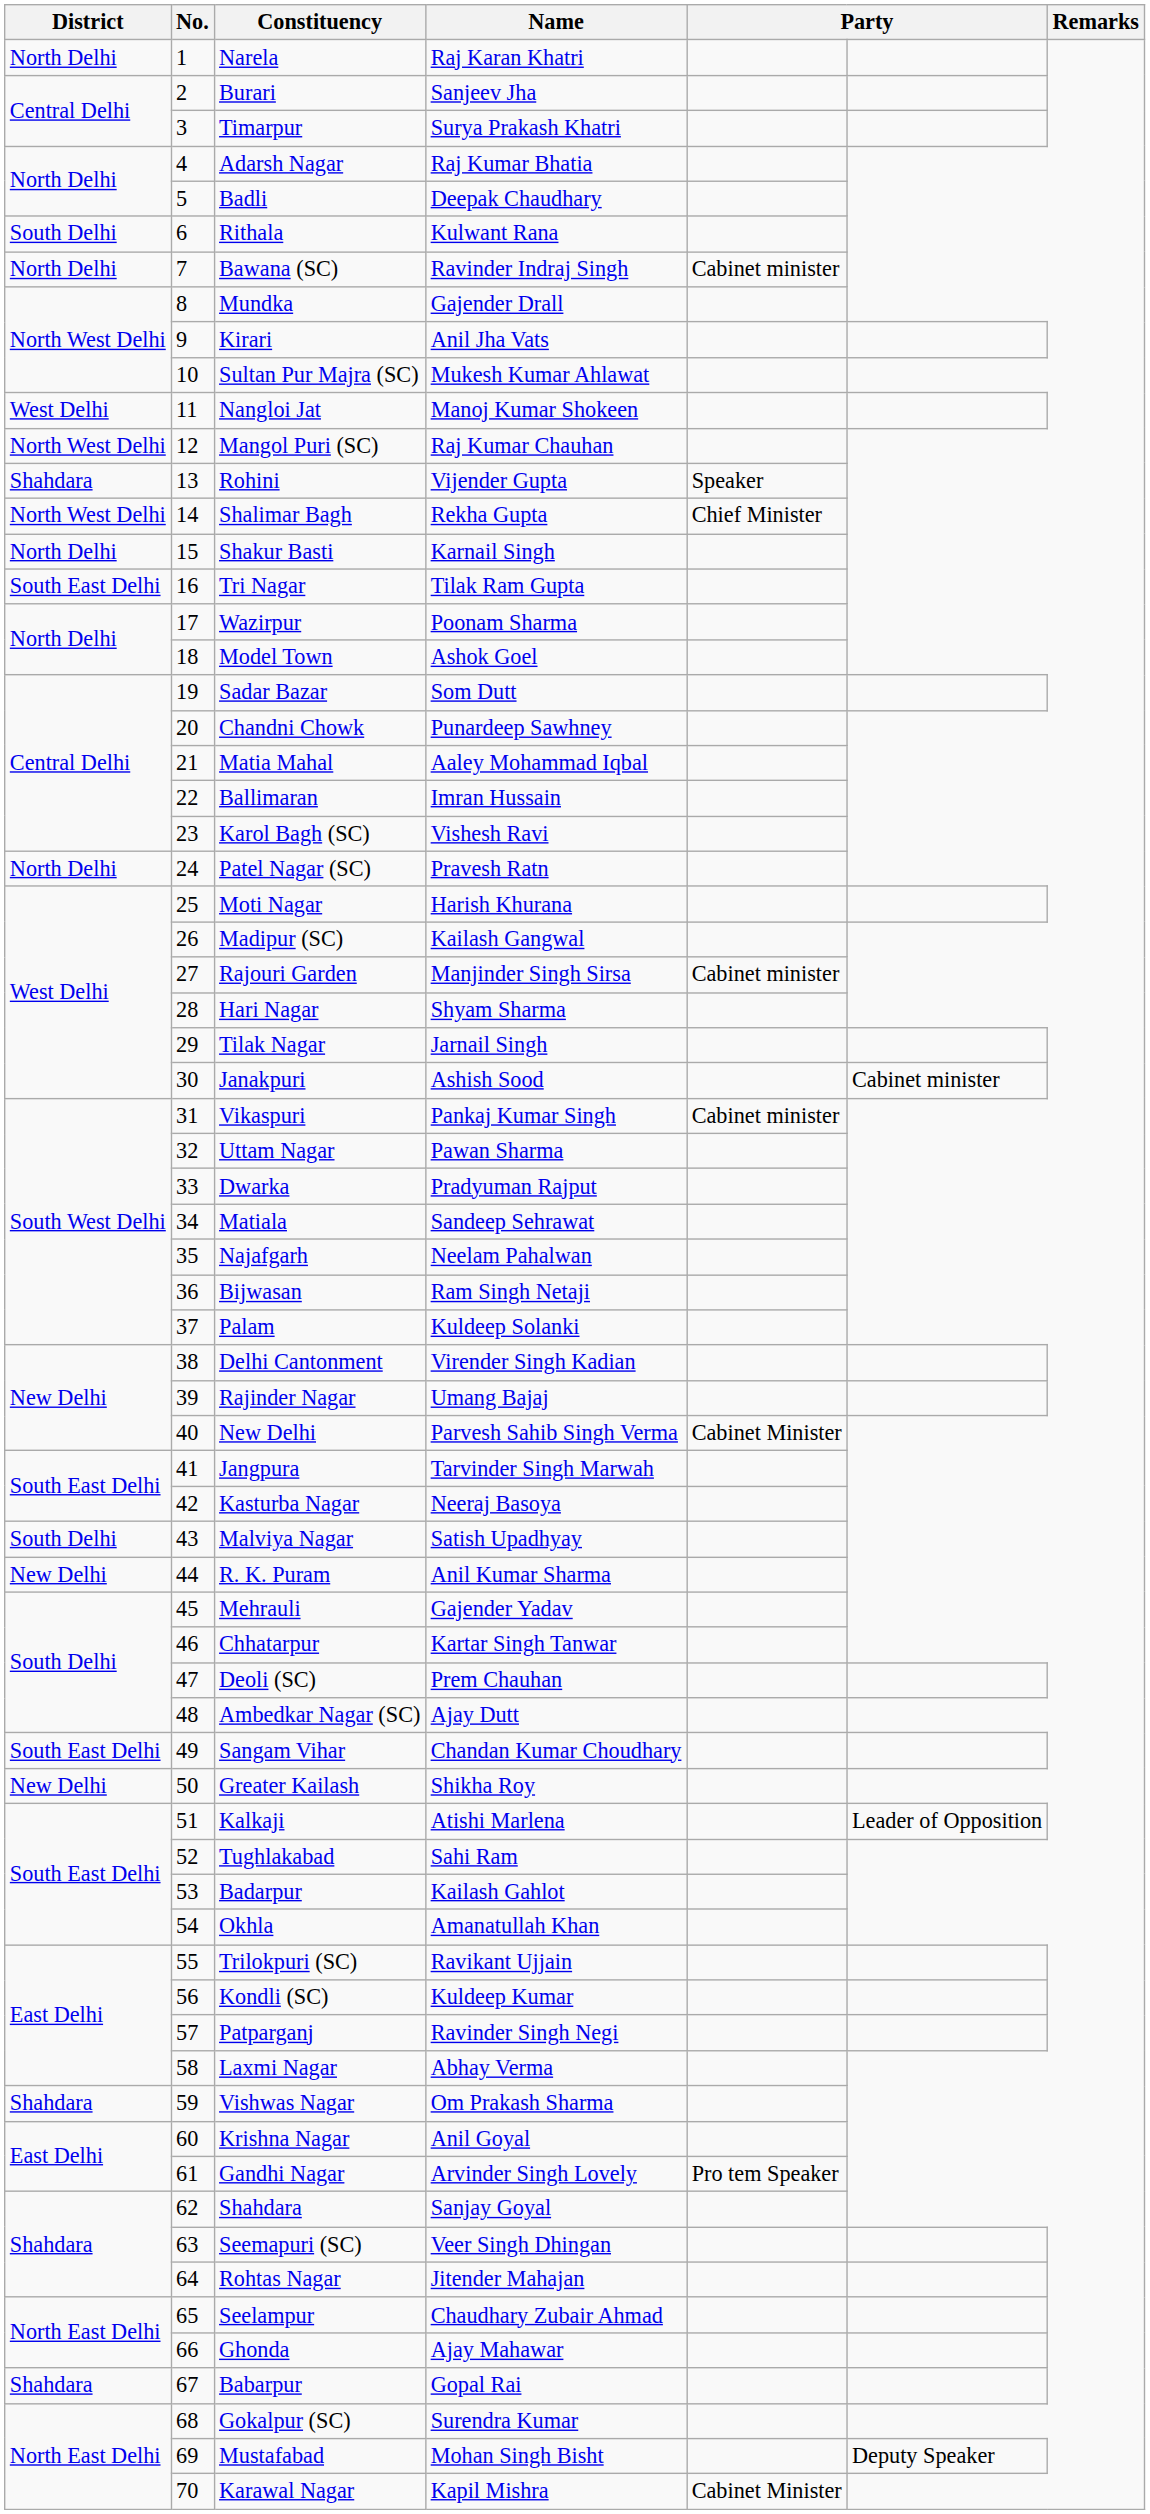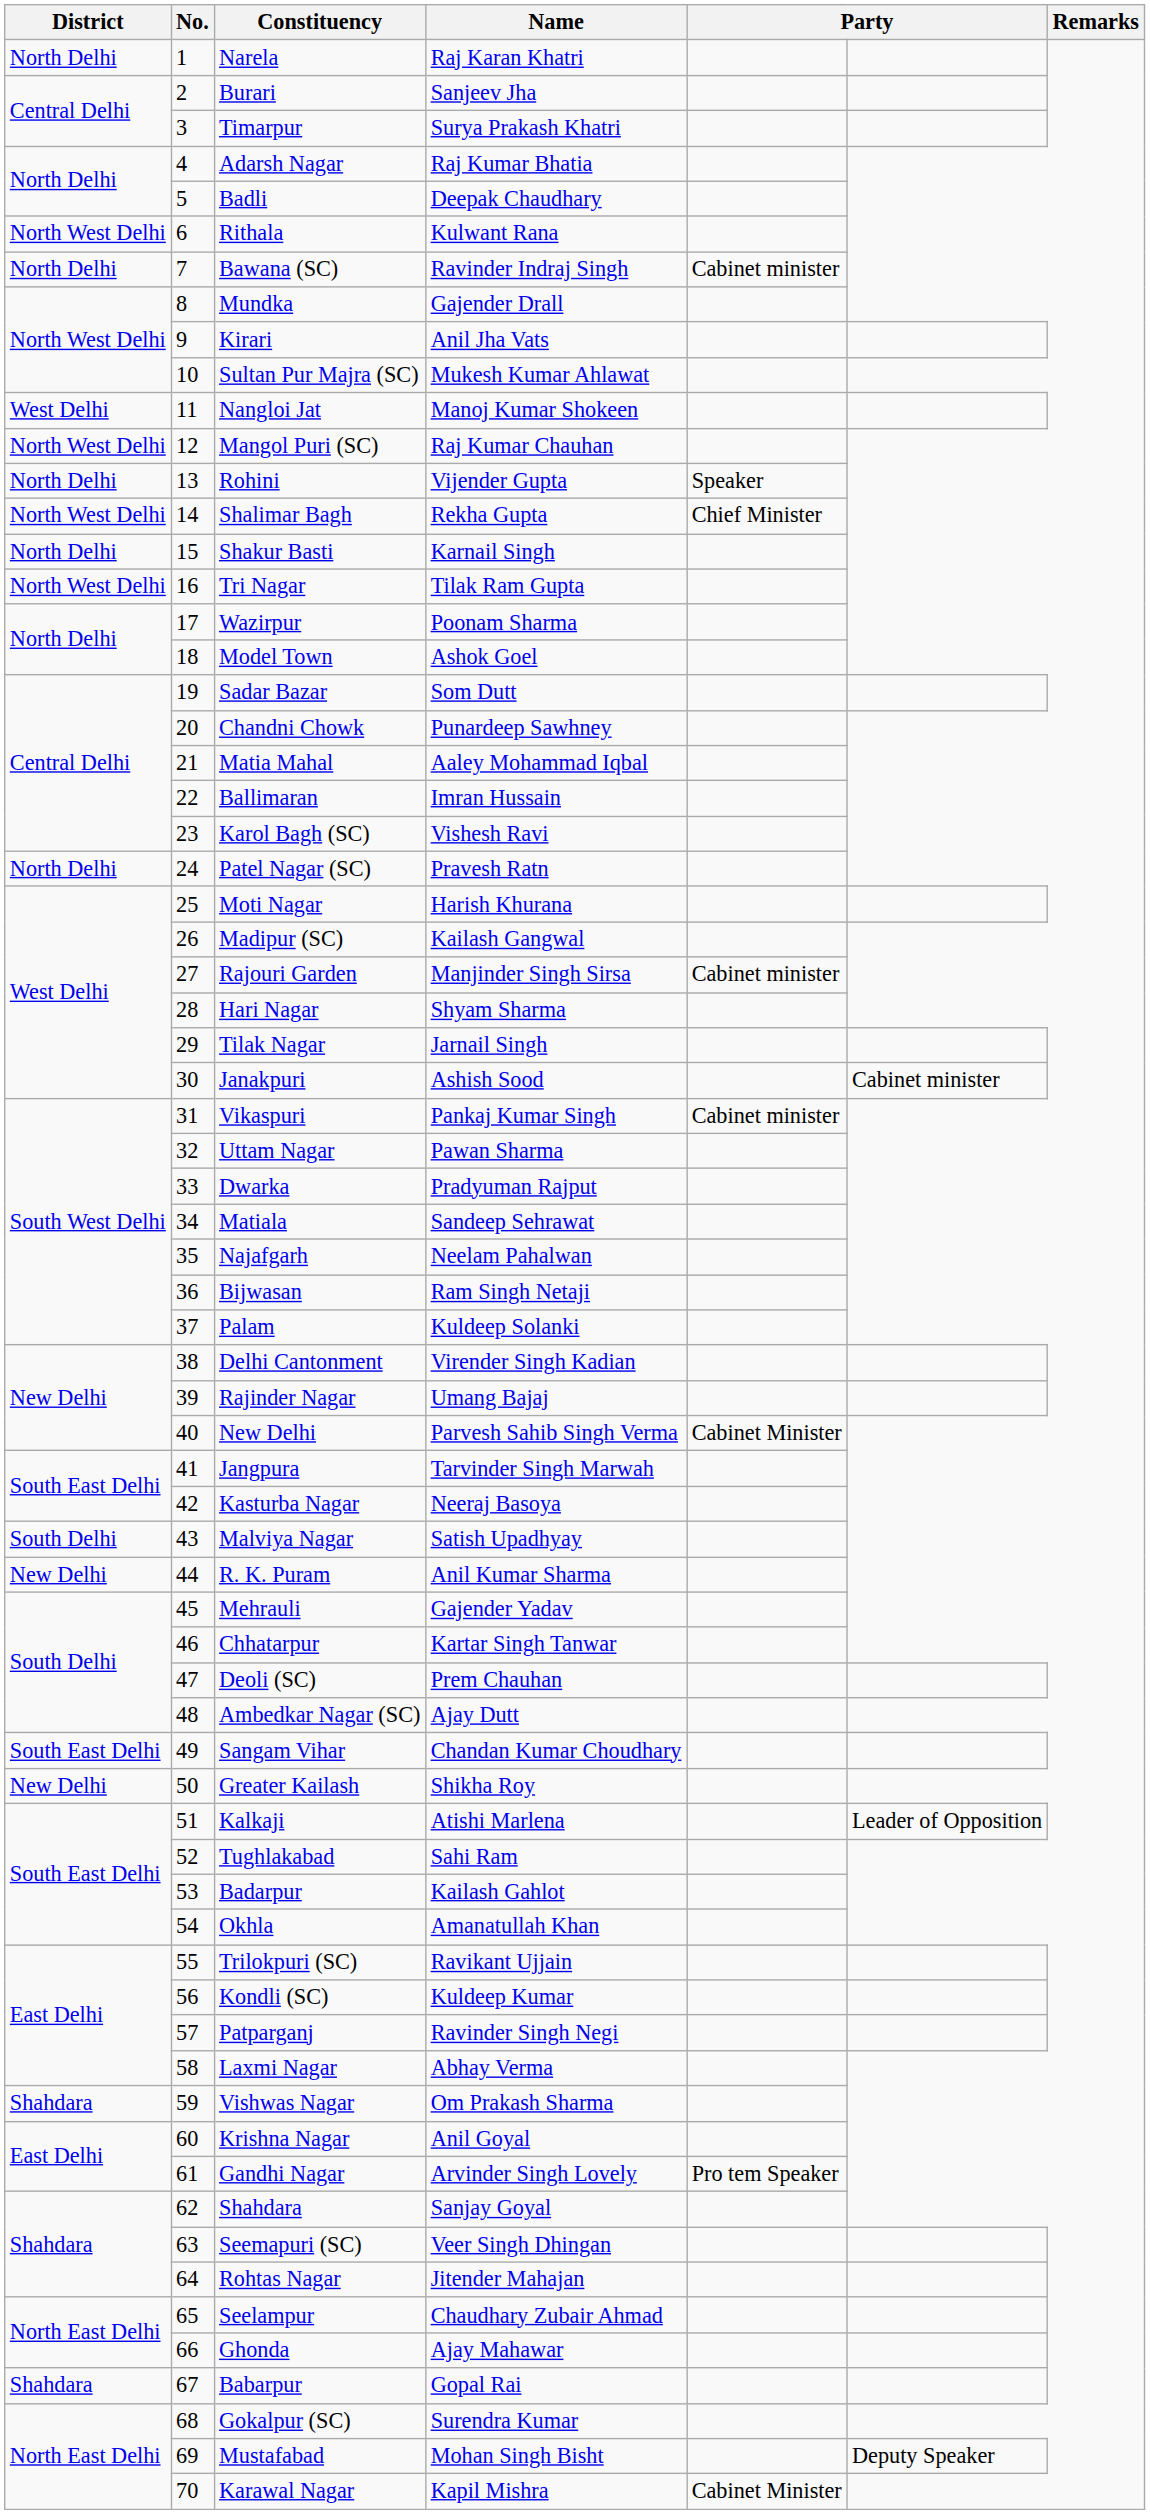 <table class="sortable wikitable">
 <tr>
 <th>District</th>
 <th>No.</th>
 <th>Constituency</th>
 <th>Name</th>
 <th colspan="2">Party</th>
 <th>Remarks</th>
 </tr>
 <tr>
 <td><a href='#'>North Delhi</a></td>
 <td>1</td>
 <td><a href='#'>Narela</a></td>
 <td><a href='#'>Raj Karan Khatri</a></td>
 <td></td>
 <td></td>
 </tr>
 <tr>
 <td rowspan="2"><a href='#'>Central Delhi</a></td>
 <td>2</td>
 <td><a href='#'>Burari</a></td>
 <td><a href='#'>Sanjeev Jha</a></td>
 <td></td>
 <td></td>
 </tr>
 <tr>
 <td>3</td>
 <td><a href='#'>Timarpur</a></td>
 <td><a href='#'>Surya Prakash Khatri</a></td>
 <td></td>
 <td></td>
 </tr>
 <tr>
 <td rowspan="2"><a href='#'>North Delhi</a></td>
 <td>4</td>
 <td><a href='#'>Adarsh Nagar</a></td>
 <td><a href='#'>Raj Kumar Bhatia</a></td>
 <td></td>
 </tr>
 <tr>
 <td>5</td>
 <td><a href='#'>Badli</a></td>
 <td><a href='#'>Deepak Chaudhary</a></td>
 <td></td>
 </tr>
 <tr>
-<td><a href='#'>South Delhi</a></td>
+<td><a href='#'>North West Delhi</a></td>
 <td>6</td>
 <td><a href='#'>Rithala</a></td>
 <td><a href='#'>Kulwant Rana</a></td>
 <td></td>
 </tr>
 <tr>
 <td><a href='#'>North Delhi</a></td>
 <td>7</td>
 <td><a href='#'>Bawana</a> (SC)</td>
 <td><a href='#'>Ravinder Indraj Singh</a></td>
 <td>Cabinet minister</td>
 </tr>
 <tr>
 <td rowspan="3"><a href='#'>North West Delhi</a></td>
 <td>8</td>
 <td><a href='#'>Mundka</a></td>
 <td><a href='#'>Gajender Drall</a></td>
 <td></td>
 </tr>
 <tr>
 <td>9</td>
 <td><a href='#'>Kirari</a></td>
 <td><a href='#'>Anil Jha Vats</a></td>
 <td></td>
 <td></td>
 </tr>
 <tr>
 <td>10</td>
 <td><a href='#'>Sultan Pur Majra</a> (SC)</td>
 <td><a href='#'>Mukesh Kumar Ahlawat</a></td>
 <td></td>
 </tr>
 <tr>
 <td><a href='#'>West Delhi</a></td>
 <td>11</td>
 <td><a href='#'>Nangloi Jat</a></td>
 <td><a href='#'>Manoj Kumar Shokeen</a></td>
 <td></td>
 <td></td>
 </tr>
 <tr>
 <td><a href='#'>North West Delhi</a></td>
 <td>12</td>
 <td><a href='#'>Mangol Puri</a> (SC)</td>
 <td><a href='#'>Raj Kumar Chauhan</a></td>
 <td></td>
 </tr>
 <tr>
-<td><a href='#'>Shahdara</a></td>
+<td><a href='#'>North Delhi</a></td>
 <td>13</td>
 <td><a href='#'>Rohini</a></td>
 <td><a href='#'>Vijender Gupta</a></td>
 <td>Speaker</td>
 </tr>
 <tr>
 <td><a href='#'>North West Delhi</a></td>
 <td>14</td>
 <td><a href='#'>Shalimar Bagh</a></td>
 <td><a href='#'>Rekha Gupta</a></td>
 <td>Chief Minister</td>
 </tr>
 <tr>
 <td><a href='#'>North Delhi</a></td>
 <td>15</td>
 <td><a href='#'>Shakur Basti</a></td>
 <td><a href='#'>Karnail Singh</a></td>
 <td></td>
 </tr>
 <tr>
-<td><a href='#'>South East Delhi</a></td>
+<td><a href='#'>North West Delhi</a></td>
 <td>16</td>
 <td><a href='#'>Tri Nagar</a></td>
 <td><a href='#'>Tilak Ram Gupta</a></td>
 <td></td>
 </tr>
 <tr>
 <td rowspan="2"><a href='#'>North Delhi</a></td>
 <td>17</td>
 <td><a href='#'>Wazirpur</a></td>
 <td><a href='#'>Poonam Sharma</a></td>
 <td></td>
 </tr>
 <tr>
 <td>18</td>
 <td><a href='#'>Model Town</a></td>
 <td><a href='#'>Ashok Goel</a></td>
 <td></td>
 </tr>
 <tr>
 <td rowspan="5"><a href='#'>Central Delhi</a></td>
 <td>19</td>
 <td><a href='#'>Sadar Bazar</a></td>
 <td><a href='#'>Som Dutt</a></td>
 <td></td>
 <td></td>
 </tr>
 <tr>
 <td>20</td>
 <td><a href='#'>Chandni Chowk</a></td>
 <td><a href='#'>Punardeep Sawhney</a></td>
 <td></td>
 </tr>
 <tr>
 <td>21</td>
 <td><a href='#'>Matia Mahal</a></td>
 <td><a href='#'>Aaley Mohammad Iqbal</a></td>
 <td></td>
 </tr>
 <tr>
 <td>22</td>
 <td><a href='#'>Ballimaran</a></td>
 <td><a href='#'>Imran Hussain</a></td>
 <td></td>
 </tr>
 <tr>
 <td>23</td>
 <td><a href='#'>Karol Bagh</a> (SC)</td>
 <td><a href='#'>Vishesh Ravi</a></td>
 <td></td>
 </tr>
 <tr>
 <td><a href='#'>North Delhi</a></td>
 <td>24</td>
 <td><a href='#'>Patel Nagar</a> (SC)</td>
 <td><a href='#'>Pravesh Ratn</a></td>
 <td></td>
 </tr>
 <tr>
 <td rowspan="6"><a href='#'>West Delhi</a></td>
 <td>25</td>
 <td><a href='#'>Moti Nagar</a></td>
 <td><a href='#'>Harish Khurana</a></td>
 <td></td>
 <td></td>
 </tr>
 <tr>
 <td>26</td>
 <td><a href='#'>Madipur</a> (SC)</td>
 <td><a href='#'>Kailash Gangwal</a></td>
 <td></td>
 </tr>
 <tr>
 <td>27</td>
 <td><a href='#'>Rajouri Garden</a></td>
 <td><a href='#'>Manjinder Singh Sirsa</a></td>
 <td>Cabinet minister</td>
 </tr>
 <tr>
 <td>28</td>
 <td><a href='#'>Hari Nagar</a></td>
 <td><a href='#'>Shyam Sharma</a></td>
 <td></td>
 </tr>
 <tr>
 <td>29</td>
 <td><a href='#'>Tilak Nagar</a></td>
 <td><a href='#'>Jarnail Singh</a></td>
 <td></td>
 <td></td>
 </tr>
 <tr>
 <td>30</td>
 <td><a href='#'>Janakpuri</a></td>
 <td><a href='#'>Ashish Sood</a></td>
 <td></td>
 <td>Cabinet minister</td>
 </tr>
 <tr>
 <td rowspan="7"><a href='#'>South West Delhi</a></td>
 <td>31</td>
 <td><a href='#'>Vikaspuri</a></td>
 <td><a href='#'>Pankaj Kumar Singh</a></td>
 <td>Cabinet minister</td>
 </tr>
 <tr>
 <td>32</td>
 <td><a href='#'>Uttam Nagar</a></td>
 <td><a href='#'>Pawan Sharma</a></td>
 <td></td>
 </tr>
 <tr>
 <td>33</td>
 <td><a href='#'>Dwarka</a></td>
 <td><a href='#'>Pradyuman Rajput</a></td>
 <td></td>
 </tr>
 <tr>
 <td>34</td>
 <td><a href='#'>Matiala</a></td>
 <td><a href='#'>Sandeep Sehrawat</a></td>
 <td></td>
 </tr>
 <tr>
 <td>35</td>
 <td><a href='#'>Najafgarh</a></td>
 <td><a href='#'>Neelam Pahalwan</a></td>
 <td></td>
 </tr>
 <tr>
 <td>36</td>
 <td><a href='#'>Bijwasan</a></td>
 <td><a href='#'>Ram Singh Netaji</a></td>
 <td></td>
 </tr>
 <tr>
 <td>37</td>
 <td><a href='#'>Palam</a></td>
 <td><a href='#'>Kuldeep Solanki</a></td>
 <td></td>
 </tr>
 <tr>
 <td rowspan="3"><a href='#'>New Delhi</a></td>
 <td>38</td>
 <td><a href='#'>Delhi Cantonment</a></td>
 <td><a href='#'>Virender Singh Kadian</a></td>
 <td></td>
 <td></td>
 </tr>
 <tr>
 <td>39</td>
 <td><a href='#'>Rajinder Nagar</a></td>
 <td><a href='#'>Umang Bajaj</a></td>
 <td></td>
 <td></td>
 </tr>
 <tr>
 <td>40</td>
 <td><a href='#'>New Delhi</a></td>
 <td><a href='#'>Parvesh Sahib Singh Verma</a></td>
 <td>Cabinet Minister</td>
 </tr>
 <tr>
 <td rowspan="2"><a href='#'>South East Delhi</a></td>
 <td>41</td>
 <td><a href='#'>Jangpura</a></td>
 <td><a href='#'>Tarvinder Singh Marwah</a></td>
 <td></td>
 </tr>
 <tr>
 <td>42</td>
 <td><a href='#'>Kasturba Nagar</a></td>
 <td><a href='#'>Neeraj Basoya</a></td>
 <td></td>
 </tr>
 <tr>
 <td><a href='#'>South Delhi</a></td>
 <td>43</td>
 <td><a href='#'>Malviya Nagar</a></td>
 <td><a href='#'>Satish Upadhyay</a></td>
 <td></td>
 </tr>
 <tr>
 <td><a href='#'>New Delhi</a></td>
 <td>44</td>
 <td><a href='#'>R. K. Puram</a></td>
 <td><a href='#'>Anil Kumar Sharma</a></td>
 <td></td>
 </tr>
 <tr>
 <td rowspan="4"><a href='#'>South Delhi</a></td>
 <td>45</td>
 <td><a href='#'>Mehrauli</a></td>
 <td><a href='#'>Gajender Yadav</a></td>
 <td></td>
 </tr>
 <tr>
 <td>46</td>
 <td><a href='#'>Chhatarpur</a></td>
 <td><a href='#'>Kartar Singh Tanwar</a></td>
 <td></td>
 </tr>
 <tr>
 <td>47</td>
 <td><a href='#'>Deoli</a> (SC)</td>
 <td><a href='#'>Prem Chauhan</a></td>
 <td></td>
 <td></td>
 </tr>
 <tr>
 <td>48</td>
 <td><a href='#'>Ambedkar Nagar</a> (SC)</td>
 <td><a href='#'>Ajay Dutt</a></td>
 <td></td>
 </tr>
 <tr>
 <td><a href='#'>South East Delhi</a></td>
 <td>49</td>
 <td><a href='#'>Sangam Vihar</a></td>
 <td><a href='#'>Chandan Kumar Choudhary</a></td>
 <td></td>
 <td></td>
 </tr>
 <tr>
 <td><a href='#'>New Delhi</a></td>
 <td>50</td>
 <td><a href='#'>Greater Kailash</a></td>
 <td><a href='#'>Shikha Roy</a></td>
 <td></td>
 </tr>
 <tr>
 <td rowspan="4"><a href='#'>South East Delhi</a></td>
 <td>51</td>
 <td><a href='#'>Kalkaji</a></td>
 <td><a href='#'>Atishi Marlena</a></td>
 <td></td>
 <td>Leader of Opposition</td>
 </tr>
 <tr>
 <td>52</td>
 <td><a href='#'>Tughlakabad</a></td>
 <td><a href='#'>Sahi Ram</a></td>
 <td></td>
 </tr>
 <tr>
 <td>53</td>
 <td><a href='#'>Badarpur</a></td>
 <td><a href='#'>Kailash Gahlot</a></td>
 <td></td>
 </tr>
 <tr>
 <td>54</td>
 <td><a href='#'>Okhla</a></td>
 <td><a href='#'>Amanatullah Khan</a></td>
 <td></td>
 </tr>
 <tr>
 <td rowspan="4"><a href='#'>East Delhi</a></td>
 <td>55</td>
 <td><a href='#'>Trilokpuri</a> (SC)</td>
 <td><a href='#'>Ravikant Ujjain</a></td>
 <td></td>
 <td></td>
 </tr>
 <tr>
 <td>56</td>
 <td><a href='#'>Kondli</a> (SC)</td>
 <td><a href='#'>Kuldeep Kumar</a></td>
 <td></td>
 <td></td>
 </tr>
 <tr>
 <td>57</td>
 <td><a href='#'>Patparganj</a></td>
 <td><a href='#'>Ravinder Singh Negi</a></td>
 <td></td>
 <td></td>
 </tr>
 <tr>
 <td>58</td>
 <td><a href='#'>Laxmi Nagar</a></td>
 <td><a href='#'>Abhay Verma</a></td>
 <td></td>
 </tr>
 <tr>
 <td><a href='#'>Shahdara</a></td>
 <td>59</td>
 <td><a href='#'>Vishwas Nagar</a></td>
 <td><a href='#'>Om Prakash Sharma</a></td>
 <td></td>
 </tr>
 <tr>
 <td rowspan="2"><a href='#'>East Delhi</a></td>
 <td>60</td>
 <td><a href='#'>Krishna Nagar</a></td>
 <td><a href='#'>Anil Goyal</a></td>
 <td></td>
 </tr>
 <tr>
 <td>61</td>
 <td><a href='#'>Gandhi Nagar</a></td>
 <td><a href='#'>Arvinder Singh Lovely</a></td>
 <td>Pro tem Speaker</td>
 </tr>
 <tr>
 <td rowspan="3"><a href='#'>Shahdara</a></td>
 <td>62</td>
 <td><a href='#'>Shahdara</a></td>
 <td><a href='#'>Sanjay Goyal</a></td>
 <td></td>
 </tr>
 <tr>
 <td>63</td>
 <td><a href='#'>Seemapuri</a> (SC)</td>
 <td><a href='#'>Veer Singh Dhingan</a></td>
 <td></td>
 <td></td>
 </tr>
 <tr>
 <td>64</td>
 <td><a href='#'>Rohtas Nagar</a></td>
 <td><a href='#'>Jitender Mahajan</a></td>
 <td></td>
 <td></td>
 </tr>
 <tr>
 <td rowspan="2"><a href='#'>North East Delhi</a></td>
 <td>65</td>
 <td><a href='#'>Seelampur</a></td>
 <td><a href='#'>Chaudhary Zubair Ahmad</a></td>
 <td></td>
 <td></td>
 </tr>
 <tr>
 <td>66</td>
 <td><a href='#'>Ghonda</a></td>
 <td><a href='#'>Ajay Mahawar</a></td>
 <td></td>
 <td></td>
 </tr>
 <tr>
 <td><a href='#'>Shahdara</a></td>
 <td>67</td>
 <td><a href='#'>Babarpur</a></td>
 <td><a href='#'>Gopal Rai</a></td>
 <td></td>
 <td></td>
 </tr>
 <tr>
 <td rowspan="3"><a href='#'>North East Delhi</a></td>
 <td>68</td>
 <td><a href='#'>Gokalpur</a> (SC)</td>
 <td><a href='#'>Surendra Kumar</a></td>
 <td></td>
 </tr>
 <tr>
 <td>69</td>
 <td><a href='#'>Mustafabad</a></td>
 <td><a href='#'>Mohan Singh Bisht</a></td>
 <td></td>
 <td>Deputy Speaker</td>
 </tr>
 <tr>
 <td>70</td>
 <td><a href='#'>Karawal Nagar</a></td>
 <td><a href='#'>Kapil Mishra</a></td>
 <td>Cabinet Minister</td>
 </tr>
 </table>
